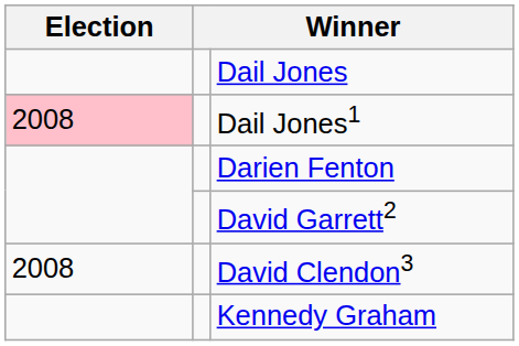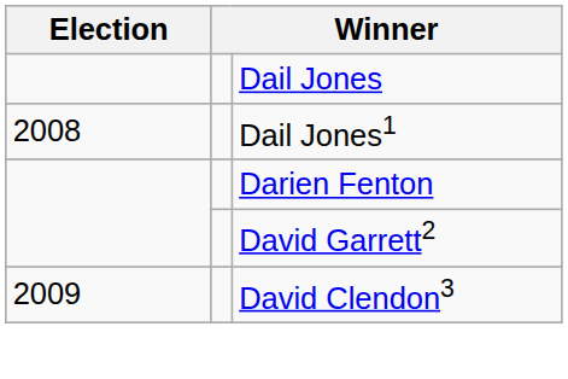 <table class=wikitable>
 <tr>
 <th width=100>Election</th>
 <th width=175 colspan=2>Winner</th>
 </tr>
 <tr>
 <td></td>
 <td></td>
 <td><a href='#'>Dail Jones</a></td>
 </tr>
 <tr>
-<td style="background: pink;">2008</td>
+<td>2008</td>
 <td></td>
 <td>Dail Jones<sup>1</sup></td>
 </tr>
 <tr>
 <td rowspan=2></td>
 <td></td>
 <td><a href='#'>Darien Fenton</a></td>
 </tr>
 <tr>
 <td></td>
 <td><a href='#'>David Garrett</a><sup>2</sup></td>
 </tr>
 <tr>
-<td>2008</td>
+<td>2009</td>
 <td></td>
 <td><a href='#'>David Clendon</a><sup>3</sup></td>
 </tr>
-<tr>
-<td></td>
-<td></td>
-<td><a href='#'>Kennedy Graham</a></td>
-</tr>
 </table>
